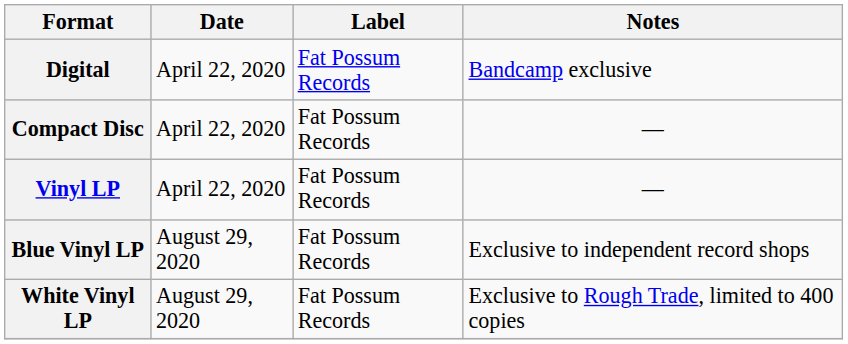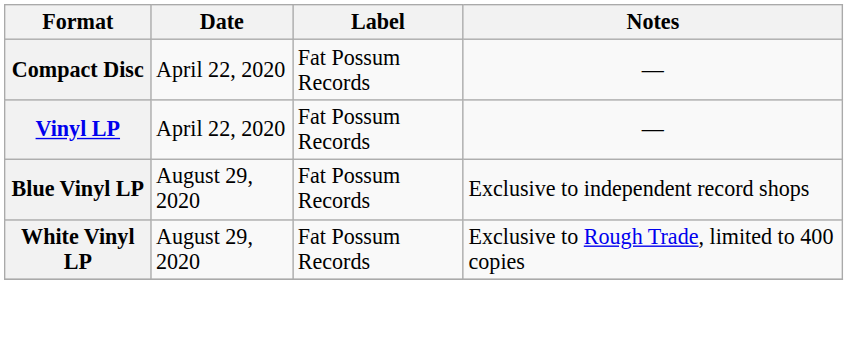 <table class="wikitable plainrowheaders">
 <tr>
 <th scope="col">Format</th>
 <th scope="col">Date</th>
 <th scope="col">Label</th>
 <th scope="col">Notes</th>
-</tr>
-<tr>
-<th scope="row">Digital</th>
-<td>April 22, 2020</td>
-<td><a href='#'>Fat Possum Records</a></td>
-<td><a href='#'>Bandcamp</a> exclusive</td>
 </tr>
 <tr>
 <th scope="row">Compact Disc</th>
 <td>April 22, 2020</td>
 <td>Fat Possum Records</td>
 <td style="text-align:center;">—</td>
 </tr>
 <tr>
 <th scope="row"><a href='#'>Vinyl LP</a></th>
 <td>April 22, 2020</td>
 <td>Fat Possum Records</td>
 <td style="text-align:center;">—</td>
 </tr>
 <tr>
 <th scope="row">Blue Vinyl LP</th>
 <td>August 29, 2020</td>
 <td>Fat Possum Records</td>
 <td>Exclusive to independent record shops</td>
 </tr>
 <tr>
 <th scope="row">White Vinyl LP</th>
 <td>August 29, 2020</td>
 <td>Fat Possum Records</td>
 <td>Exclusive to <a href='#'>Rough Trade</a>, limited to 400 copies</td>
 </tr>
 <tr>
 </tr>
 </table>
